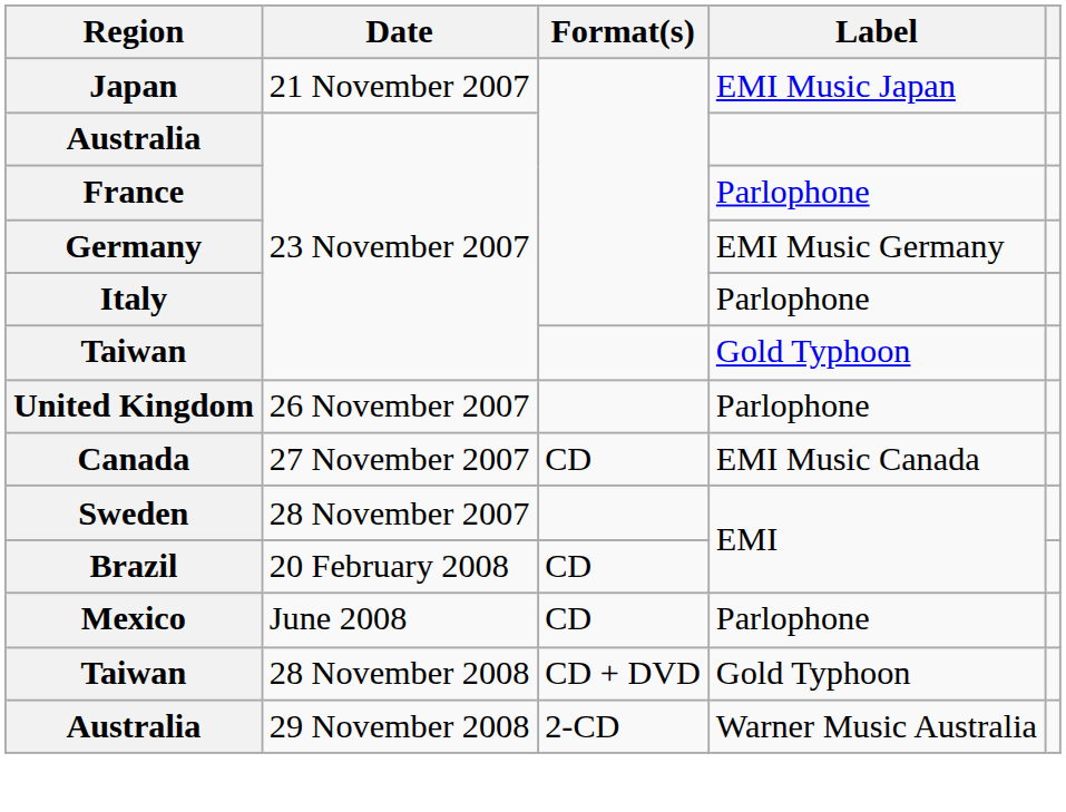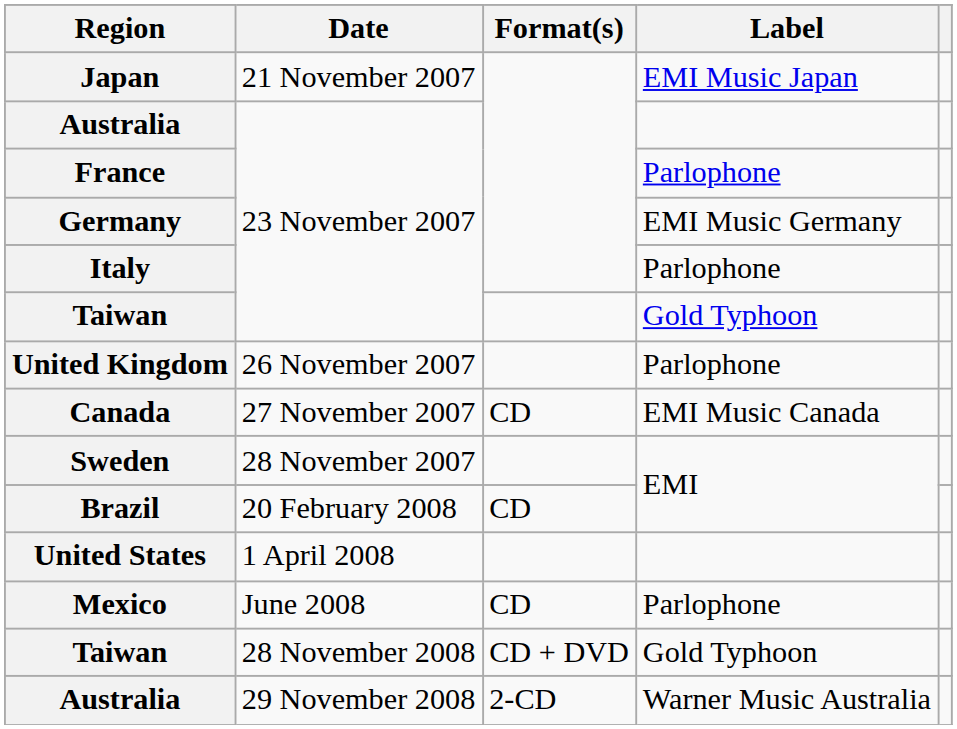 <table class="wikitable plainrowheaders">
 <tr>
 <th scope="col">Region</th>
 <th scope="col">Date</th>
 <th scope="col">Format(s)</th>
 <th scope="col">Label</th>
 <th scope="col"></th>
 </tr>
 <tr>
 <th scope="row">Japan</th>
 <td>21 November 2007</td>
 <td rowspan="5"></td>
 <td><a href='#'>EMI Music Japan</a></td>
 <td align="center"></td>
 </tr>
 <tr>
 <th scope="row">Australia</th>
 <td rowspan="5">23 November 2007</td>
 <td></td>
 <td align="center"></td>
 </tr>
 <tr>
 <th scope="row">France</th>
 <td><a href='#'>Parlophone</a></td>
 <td align="center"></td>
 </tr>
 <tr>
 <th scope="row">Germany</th>
 <td>EMI Music Germany</td>
 <td align="center"></td>
 </tr>
 <tr>
 <th scope="row">Italy</th>
 <td>Parlophone</td>
 <td align="center"></td>
 </tr>
 <tr>
 <th scope="row">Taiwan</th>
 <td></td>
 <td><a href='#'>Gold Typhoon</a></td>
 <td align="center"></td>
 </tr>
 <tr>
 <th scope="row">United Kingdom</th>
 <td>26 November 2007</td>
 <td></td>
 <td>Parlophone</td>
 <td align="center"></td>
 </tr>
 <tr>
 <th scope="row">Canada</th>
 <td>27 November 2007</td>
 <td>CD</td>
 <td>EMI Music Canada</td>
 <td align="center"></td>
 </tr>
 <tr>
 <th scope="row">Sweden</th>
 <td>28 November 2007</td>
 <td></td>
 <td rowspan="2">EMI</td>
 <td align="center"></td>
 </tr>
 <tr>
 <th scope="row">Brazil</th>
 <td>20 February 2008</td>
 <td>CD</td>
 <td align="center"></td>
 </tr>
 <tr>
+<th scope="row">United States</th>
+<td>1 April 2008</td>
+<td></td>
+<td></td>
+<td align="center"></td>
+</tr>
+<tr>
 <th scope="row">Mexico</th>
 <td>June 2008</td>
 <td>CD</td>
 <td>Parlophone</td>
 <td align="center"></td>
 </tr>
 <tr>
 <th scope="row">Taiwan</th>
 <td>28 November 2008</td>
 <td>CD + DVD</td>
 <td>Gold Typhoon</td>
 <td align="center"></td>
 </tr>
 <tr>
 <th scope="row">Australia</th>
 <td>29 November 2008</td>
 <td>2-CD</td>
 <td>Warner Music Australia</td>
 <td align="center"></td>
 </tr>
 </table>
